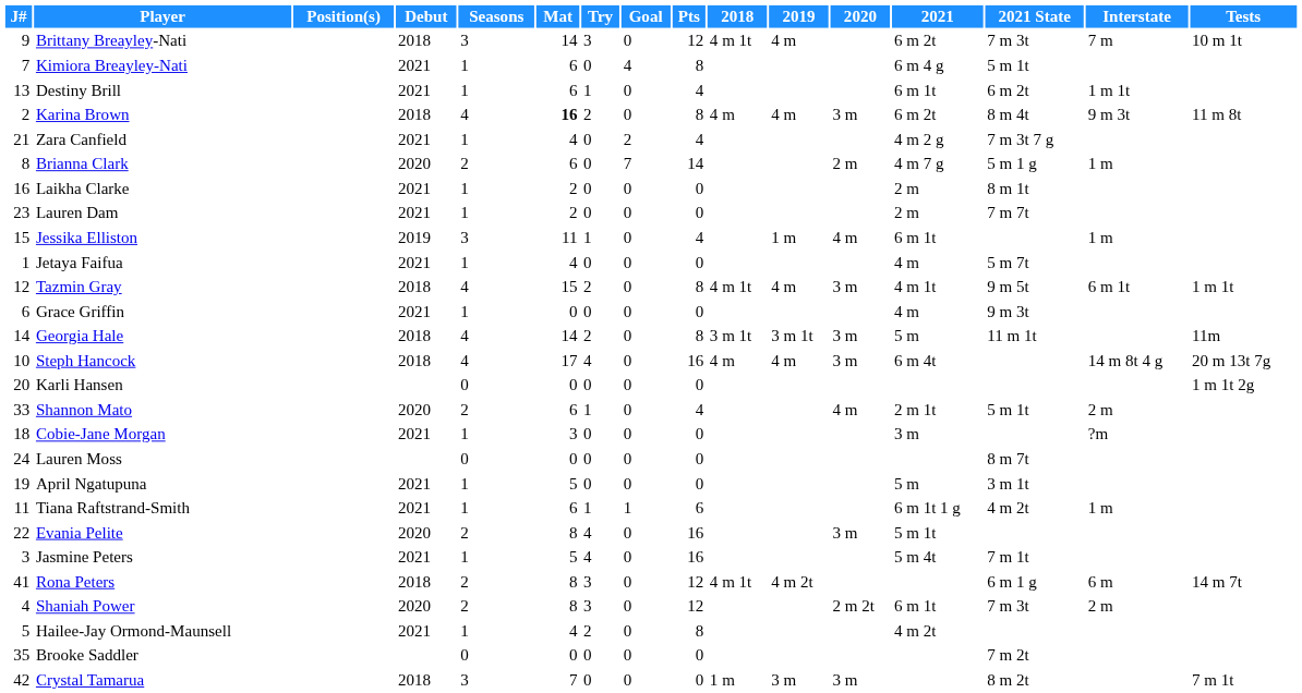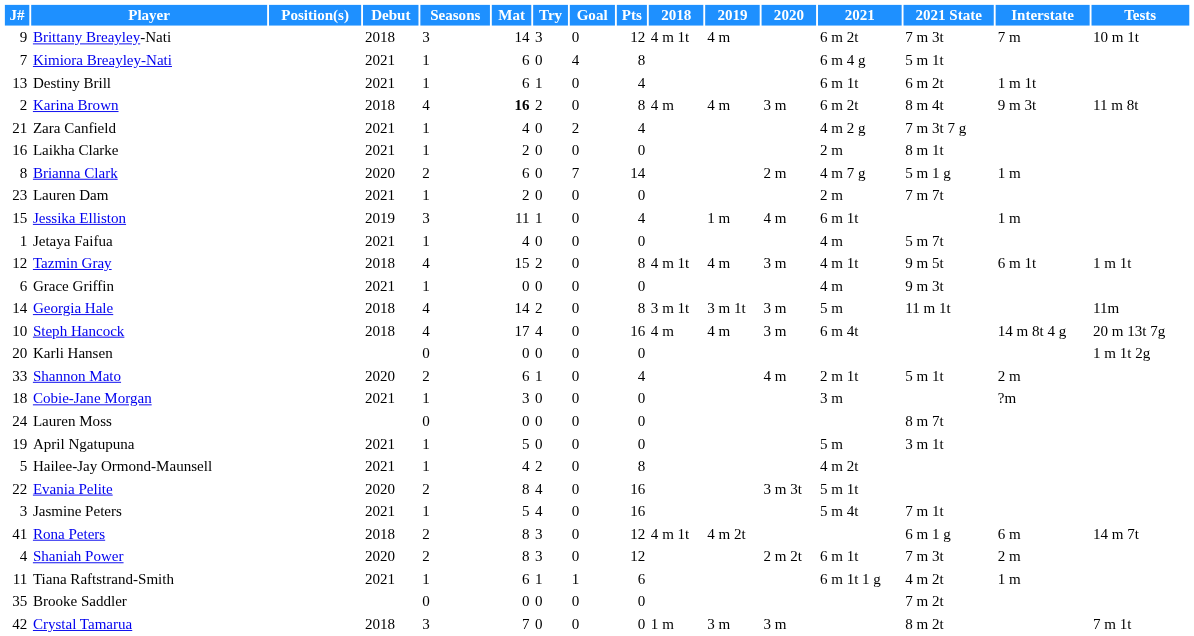 <table class="sortable" border="0" cellspacing="2" cellpadding="2" style="width:100%;" style="text-align:center;">
 <tr style="background:dodgerblue; color:white">
 <th>J#</th>
 <th>Player</th>
 <th>Position(s)</th>
 <th>Debut</th>
 <th>Seasons</th>
 <th>Mat</th>
 <th>Try</th>
 <th>Goal</th>
 <th>Pts</th>
 <th>2018</th>
 <th>2019</th>
 <th>2020</th>
 <th>2021</th>
 <th>2021 State</th>
 <th>Interstate</th>
 <th>Tests</th>
 </tr>
 <tr>
 <td align=right>9</td>
 <td align=left><a href='#'>Brittany Breayley</a>-Nati</td>
 <td></td>
 <td>2018</td>
 <td>3</td>
 <td align=right>14</td>
 <td>3</td>
 <td>0</td>
 <td align=right>12</td>
 <td align=left> 4 m 1t</td>
 <td align=left> 4 m</td>
 <td></td>
 <td align=left> 6 m 2t</td>
 <td align=left> 7 m 3t</td>
 <td align=left> 7 m</td>
 <td align=left> 10 m 1t</td>
 </tr>
 <tr>
 <td align=right>7</td>
 <td align=left><a href='#'>Kimiora Breayley-Nati</a></td>
 <td></td>
 <td>2021</td>
 <td>1</td>
 <td align=right>6</td>
 <td>0</td>
 <td>4</td>
 <td align=right>8</td>
 <td></td>
 <td></td>
 <td></td>
 <td align=left> 6 m 4 g</td>
 <td align=left> 5 m 1t</td>
 <td></td>
 <td></td>
 </tr>
 <tr>
 <td align=right>13</td>
 <td align=left>Destiny Brill</td>
 <td></td>
 <td>2021</td>
 <td>1</td>
 <td align=right>6</td>
 <td>1</td>
 <td>0</td>
 <td align=right>4</td>
 <td></td>
 <td></td>
 <td></td>
 <td align=left> 6 m 1t</td>
 <td align=left> 6 m 2t</td>
 <td align=left> 1 m 1t</td>
 <td></td>
 </tr>
 <tr>
 <td align=right>2</td>
 <td align=left><a href='#'>Karina Brown</a></td>
 <td></td>
 <td>2018</td>
 <td>4</td>
 <td align=right><strong>16</strong></td>
 <td>2</td>
 <td>0</td>
 <td align=right>8</td>
 <td align=left> 4 m</td>
 <td align=left> 4 m</td>
 <td align=left> 3 m</td>
 <td align=left> 6 m 2t</td>
 <td align=left> 8 m 4t</td>
 <td align=left> 9 m 3t</td>
 <td align=left> 11 m 8t</td>
 </tr>
 <tr>
 <td align=right>21</td>
 <td align=left>Zara Canfield</td>
 <td></td>
 <td>2021</td>
 <td>1</td>
 <td align=right>4</td>
 <td>0</td>
 <td>2</td>
 <td align=right>4</td>
 <td></td>
 <td></td>
 <td></td>
 <td align=left> 4 m 2 g</td>
 <td align=left> 7 m 3t 7 g</td>
 <td></td>
 <td></td>
 </tr>
 <tr>
+<td align=right>16</td>
+<td align=left>Laikha Clarke</td>
+<td></td>
+<td>2021</td>
+<td>1</td>
+<td align=right>2</td>
+<td>0</td>
+<td>0</td>
+<td align=right>0</td>
+<td></td>
+<td></td>
+<td></td>
+<td align=left> 2 m</td>
+<td align=left> 8 m 1t</td>
+<td></td>
+<td></td>
+</tr>
+<tr>
 <td align=right>8</td>
 <td align=left><a href='#'>Brianna Clark</a></td>
 <td></td>
 <td>2020</td>
 <td>2</td>
 <td align=right>6</td>
 <td>0</td>
 <td>7</td>
 <td align=right>14</td>
 <td></td>
 <td></td>
 <td align=left> 2 m</td>
 <td align=left> 4 m 7 g</td>
 <td align=left> 5 m 1 g</td>
 <td align=left> 1 m</td>
-<td></td>
-</tr>
-<tr>
-<td align=right>16</td>
-<td align=left>Laikha Clarke</td>
-<td></td>
-<td>2021</td>
-<td>1</td>
-<td align=right>2</td>
-<td>0</td>
-<td>0</td>
-<td align=right>0</td>
-<td></td>
-<td></td>
-<td></td>
-<td align=left> 2 m</td>
-<td align=left> 8 m 1t</td>
-<td></td>
 <td></td>
 </tr>
 <tr>
 <td align=right>23</td>
 <td align=left>Lauren Dam</td>
 <td></td>
 <td>2021</td>
 <td>1</td>
 <td align=right>2</td>
 <td>0</td>
 <td>0</td>
 <td align=right>0</td>
 <td></td>
 <td></td>
 <td></td>
 <td align=left> 2 m</td>
 <td align=left> 7 m 7t</td>
 <td></td>
 <td></td>
 </tr>
 <tr>
 <td align=right>15</td>
 <td align=left><a href='#'>Jessika Elliston</a></td>
 <td></td>
 <td>2019</td>
 <td>3</td>
 <td align=right>11</td>
 <td>1</td>
 <td>0</td>
 <td align=right>4</td>
 <td></td>
 <td align=left> 1 m</td>
 <td align=left> 4 m</td>
 <td align=left> 6 m 1t</td>
 <td></td>
 <td align=left> 1 m</td>
 <td></td>
 </tr>
 <tr>
 <td align=right>1</td>
 <td align=left>Jetaya Faifua</td>
 <td></td>
 <td>2021</td>
 <td>1</td>
 <td align=right>4</td>
 <td>0</td>
 <td>0</td>
 <td align=right>0</td>
 <td></td>
 <td></td>
 <td></td>
 <td align=left> 4 m</td>
 <td align=left> 5 m 7t</td>
 <td></td>
 <td></td>
 </tr>
 <tr>
 <td align=right>12</td>
 <td align=left><a href='#'>Tazmin Gray</a></td>
 <td></td>
 <td>2018</td>
 <td>4</td>
 <td align=right>15</td>
 <td>2</td>
 <td>0</td>
 <td align=right>8</td>
 <td align=left> 4 m 1t</td>
 <td align=left> 4 m</td>
 <td align=left> 3 m</td>
 <td align=left> 4 m 1t</td>
 <td align=left> 9 m 5t</td>
 <td align=left> 6 m 1t</td>
 <td align=left> 1 m 1t</td>
 </tr>
 <tr>
 <td align=right>6</td>
 <td align=left>Grace Griffin</td>
 <td></td>
 <td>2021</td>
 <td>1</td>
 <td align=right>0</td>
 <td>0</td>
 <td>0</td>
 <td align=right>0</td>
 <td></td>
 <td></td>
 <td></td>
 <td align=left> 4 m</td>
 <td align=left> 9 m 3t</td>
 <td></td>
 <td></td>
 </tr>
 <tr>
 <td align=right>14</td>
 <td align=left><a href='#'>Georgia Hale</a></td>
 <td></td>
 <td>2018</td>
 <td>4</td>
 <td align=right>14</td>
 <td>2</td>
 <td>0</td>
 <td align=right>8</td>
 <td align=left> 3 m 1t</td>
 <td align=left> 3 m 1t</td>
 <td align=left> 3 m</td>
 <td align=left> 5 m</td>
 <td align=left>  11 m 1t</td>
 <td></td>
 <td align=left> 11m</td>
 </tr>
 <tr>
 <td align=right>10</td>
 <td align=left><a href='#'>Steph Hancock</a></td>
 <td></td>
 <td>2018</td>
 <td>4</td>
 <td align=right>17</td>
 <td>4</td>
 <td>0</td>
 <td align=right>16</td>
 <td align=left> 4 m</td>
 <td align=left> 4 m</td>
 <td align=left> 3 m</td>
 <td align=left> 6 m 4t</td>
 <td></td>
 <td align=left> 14 m 8t 4 g</td>
 <td align=left> 20 m 13t 7g</td>
 </tr>
 <tr>
 <td align=right>20</td>
 <td align=left>Karli Hansen</td>
 <td></td>
 <td></td>
 <td>0</td>
 <td align=right>0</td>
 <td>0</td>
 <td>0</td>
 <td align=right>0</td>
 <td></td>
 <td></td>
 <td></td>
 <td></td>
 <td></td>
 <td></td>
 <td align=left> 1 m 1t 2g</td>
 </tr>
 <tr>
 <td align=right>33</td>
 <td align=left><a href='#'>Shannon Mato</a></td>
 <td></td>
 <td>2020</td>
 <td>2</td>
 <td align=right>6</td>
 <td>1</td>
 <td>0</td>
 <td align=right>4</td>
 <td></td>
 <td></td>
 <td align=left> 4 m</td>
 <td align=left> 2 m 1t</td>
 <td align=left> 5 m 1t</td>
 <td align=left> 2 m</td>
 <td></td>
 </tr>
 <tr>
 <td align=right>18</td>
 <td align=left><a href='#'>Cobie-Jane Morgan</a></td>
 <td></td>
 <td>2021</td>
 <td>1</td>
 <td align=right>3</td>
 <td>0</td>
 <td>0</td>
 <td align=right>0</td>
 <td></td>
 <td></td>
 <td></td>
 <td align=left> 3 m</td>
 <td></td>
 <td align=left> ?m</td>
 <td></td>
 </tr>
 <tr>
 <td align=right>24</td>
 <td align=left>Lauren Moss</td>
 <td></td>
 <td></td>
 <td>0</td>
 <td align=right>0</td>
 <td>0</td>
 <td>0</td>
 <td align=right>0</td>
 <td></td>
 <td></td>
 <td></td>
 <td></td>
 <td align=left> 8 m 7t</td>
 <td></td>
 <td></td>
 </tr>
 <tr>
 <td align=right>19</td>
 <td align=left>April Ngatupuna</td>
 <td></td>
 <td>2021</td>
 <td>1</td>
 <td align=right>5</td>
 <td>0</td>
 <td>0</td>
 <td align=right>0</td>
 <td></td>
 <td></td>
 <td></td>
 <td align=left> 5 m</td>
 <td align=left> 3 m 1t</td>
 <td></td>
 <td></td>
 </tr>
 <tr>
-<td align=right>11</td>
-<td align=left>Tiana Raftstrand-Smith</td>
+<td align=right>5</td>
+<td align=left>Hailee-Jay Ormond-Maunsell</td>
 <td></td>
 <td>2021</td>
 <td>1</td>
-<td align=right>6</td>
-<td>1</td>
-<td>1</td>
-<td align=right>6</td>
+<td align=right>4</td>
+<td>2</td>
+<td>0</td>
+<td align=right>8</td>
 <td></td>
 <td></td>
 <td></td>
-<td align=left> 6 m 1t 1 g</td>
 <td align=left> 4 m 2t</td>
-<td align=left> 1 m</td>
+<td></td>
+<td></td>
 <td></td>
 </tr>
 <tr>
 <td align=right>22</td>
 <td align=left><a href='#'>Evania Pelite</a></td>
 <td></td>
 <td>2020</td>
 <td>2</td>
 <td align=right>8</td>
 <td>4</td>
 <td>0</td>
 <td align=right>16</td>
 <td></td>
 <td></td>
-<td align=left> 3 m</td>
+<td align=left> 3 m 3t</td>
 <td align=left> 5 m 1t</td>
 <td></td>
 <td></td>
 <td></td>
 </tr>
 <tr>
 <td align=right>3</td>
 <td align=left>Jasmine Peters</td>
 <td></td>
 <td>2021</td>
 <td>1</td>
 <td align=right>5</td>
 <td>4</td>
 <td>0</td>
 <td align=right>16</td>
 <td></td>
 <td></td>
 <td></td>
 <td align=left> 5 m 4t</td>
 <td align=left> 7 m 1t</td>
 <td></td>
 <td></td>
 </tr>
 <tr>
 <td align=right>41</td>
 <td align=left><a href='#'>Rona Peters</a></td>
 <td></td>
 <td>2018</td>
 <td>2</td>
 <td align=right>8</td>
 <td>3</td>
 <td>0</td>
 <td align=right>12</td>
 <td align=left> 4 m 1t</td>
 <td align=left> 4 m 2t</td>
 <td></td>
 <td></td>
 <td align=left> 6 m 1 g</td>
 <td align=left> 6 m</td>
 <td align=left> 14 m 7t</td>
 </tr>
 <tr>
 <td align=right>4</td>
 <td align=left><a href='#'>Shaniah Power</a></td>
 <td></td>
 <td>2020</td>
 <td>2</td>
 <td align=right>8</td>
 <td>3</td>
 <td>0</td>
 <td align=right>12</td>
 <td></td>
 <td></td>
 <td align=left> 2 m 2t</td>
 <td align=left> 6 m 1t</td>
 <td align=left> 7 m 3t</td>
 <td align=left> 2 m</td>
 <td></td>
 </tr>
 <tr>
-<td align=right>5</td>
-<td align=left>Hailee-Jay Ormond-Maunsell</td>
+<td align=right>11</td>
+<td align=left>Tiana Raftstrand-Smith</td>
 <td></td>
 <td>2021</td>
 <td>1</td>
-<td align=right>4</td>
-<td>2</td>
-<td>0</td>
-<td align=right>8</td>
+<td align=right>6</td>
+<td>1</td>
+<td>1</td>
+<td align=right>6</td>
 <td></td>
 <td></td>
 <td></td>
+<td align=left> 6 m 1t 1 g</td>
 <td align=left> 4 m 2t</td>
-<td></td>
-<td></td>
+<td align=left> 1 m</td>
 <td></td>
 </tr>
 <tr>
 <td align=right>35</td>
 <td align=left>Brooke Saddler</td>
 <td></td>
 <td></td>
 <td>0</td>
 <td align=right>0</td>
 <td>0</td>
 <td>0</td>
 <td align=right>0</td>
 <td></td>
 <td></td>
 <td></td>
 <td></td>
 <td align=left> 7 m 2t</td>
 <td></td>
 <td></td>
 </tr>
 <tr>
 <td align=right>42</td>
 <td align=left><a href='#'>Crystal Tamarua</a></td>
 <td></td>
 <td>2018</td>
 <td>3</td>
 <td align=right>7</td>
 <td>0</td>
 <td>0</td>
 <td align=right>0</td>
 <td align=left> 1 m</td>
 <td align=left> 3 m</td>
 <td align=left> 3 m</td>
 <td></td>
 <td align=left> 8 m 2t</td>
 <td></td>
 <td align=left>  7 m 1t</td>
 </tr>
 </table>
